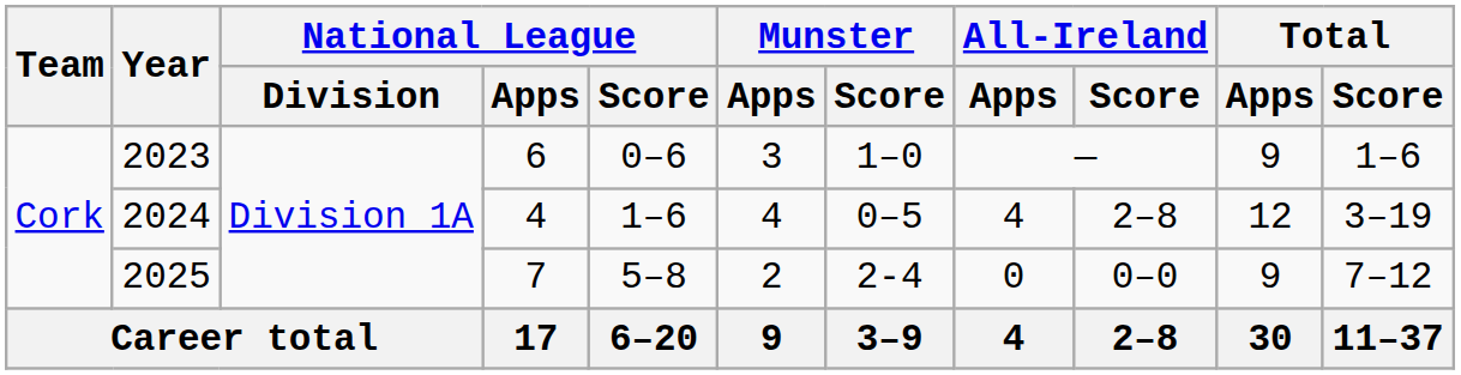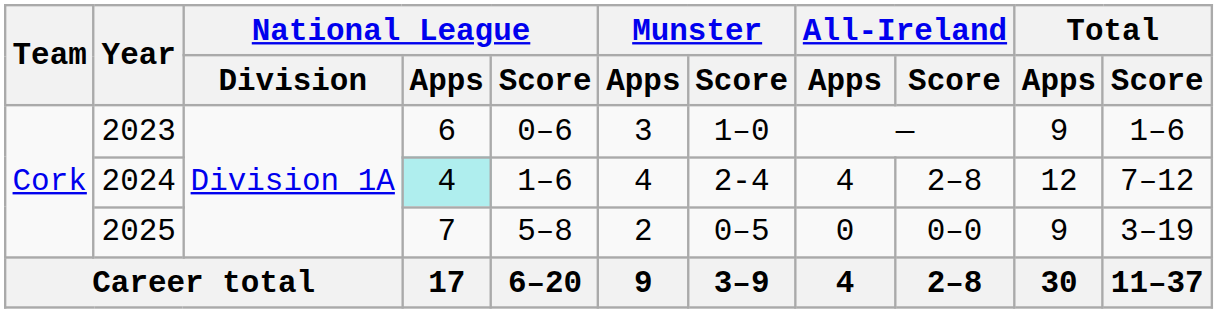 <table class="wikitable" style="text-align:center">
 <tr>
 <th rowspan="2">Team</th>
 <th rowspan="2">Year</th>
 <th colspan="3"><a href='#'>National League</a></th>
 <th colspan="2"><a href='#'>Munster</a></th>
 <th colspan="2"><a href='#'>All-Ireland</a></th>
 <th colspan="2">Total</th>
 </tr>
 <tr>
 <th>Division</th>
 <th>Apps</th>
 <th>Score</th>
 <th>Apps</th>
 <th>Score</th>
 <th>Apps</th>
 <th>Score</th>
 <th>Apps</th>
 <th>Score</th>
 </tr>
 <tr>
 <td rowspan="3"><a href='#'>Cork</a></td>
 <td>2023</td>
 <td rowspan="3"><a href='#'>Division 1A</a></td>
 <td>6</td>
 <td>0–6</td>
 <td>3</td>
 <td>1–0</td>
 <td colspan="2">—</td>
 <td>9</td>
 <td>1–6</td>
 </tr>
 <tr>
 <td>2024</td>
-<td>4</td>
+<td style="background: paleturquoise;">4</td>
 <td>1–6</td>
 <td>4</td>
-<td>0–5</td>
+<td>2-4</td>
 <td>4</td>
 <td>2–8</td>
 <td>12</td>
-<td>3–19</td>
+<td>7–12</td>
 </tr>
 <tr>
 <td>2025</td>
 <td>7</td>
 <td>5–8</td>
 <td>2</td>
-<td>2-4</td>
+<td>0–5</td>
 <td>0</td>
 <td>0–0</td>
 <td>9</td>
-<td>7–12</td>
+<td>3–19</td>
 </tr>
 <tr>
 <th colspan="3">Career total</th>
 <th>17</th>
 <th>6–20</th>
 <th>9</th>
 <th>3–9</th>
 <th>4</th>
 <th>2–8</th>
 <th>30</th>
 <th>11–37</th>
 </tr>
 </table>
